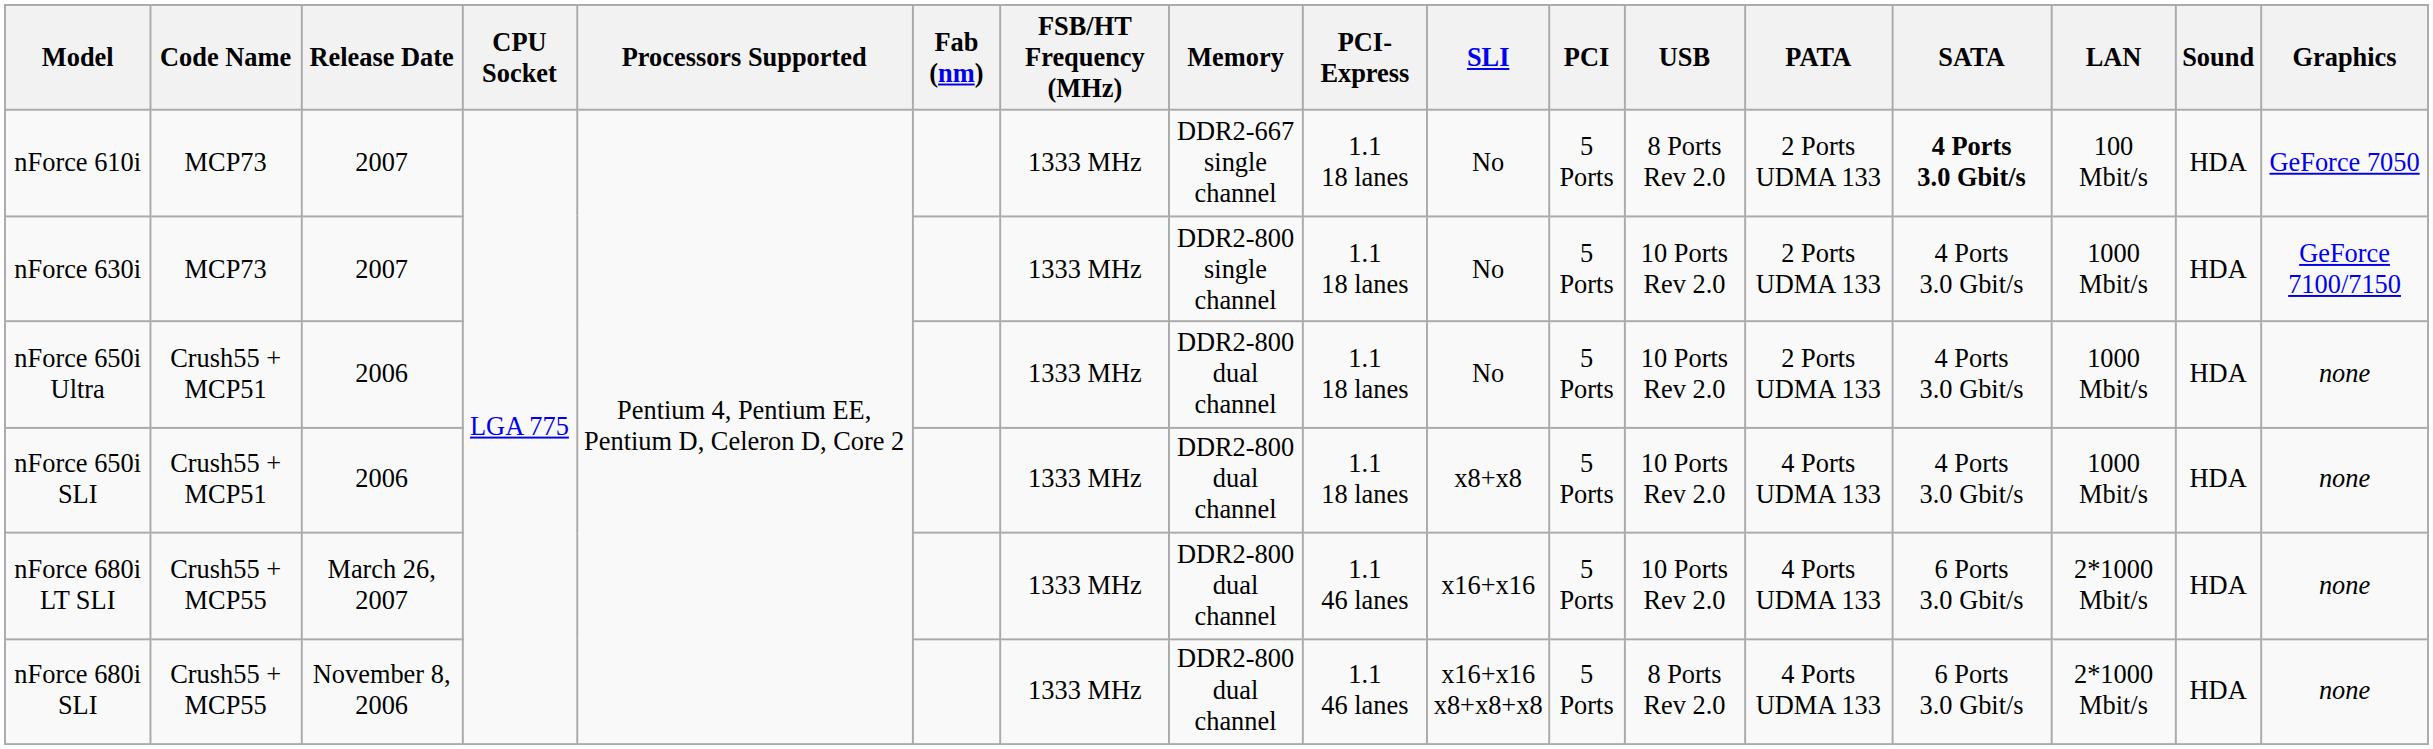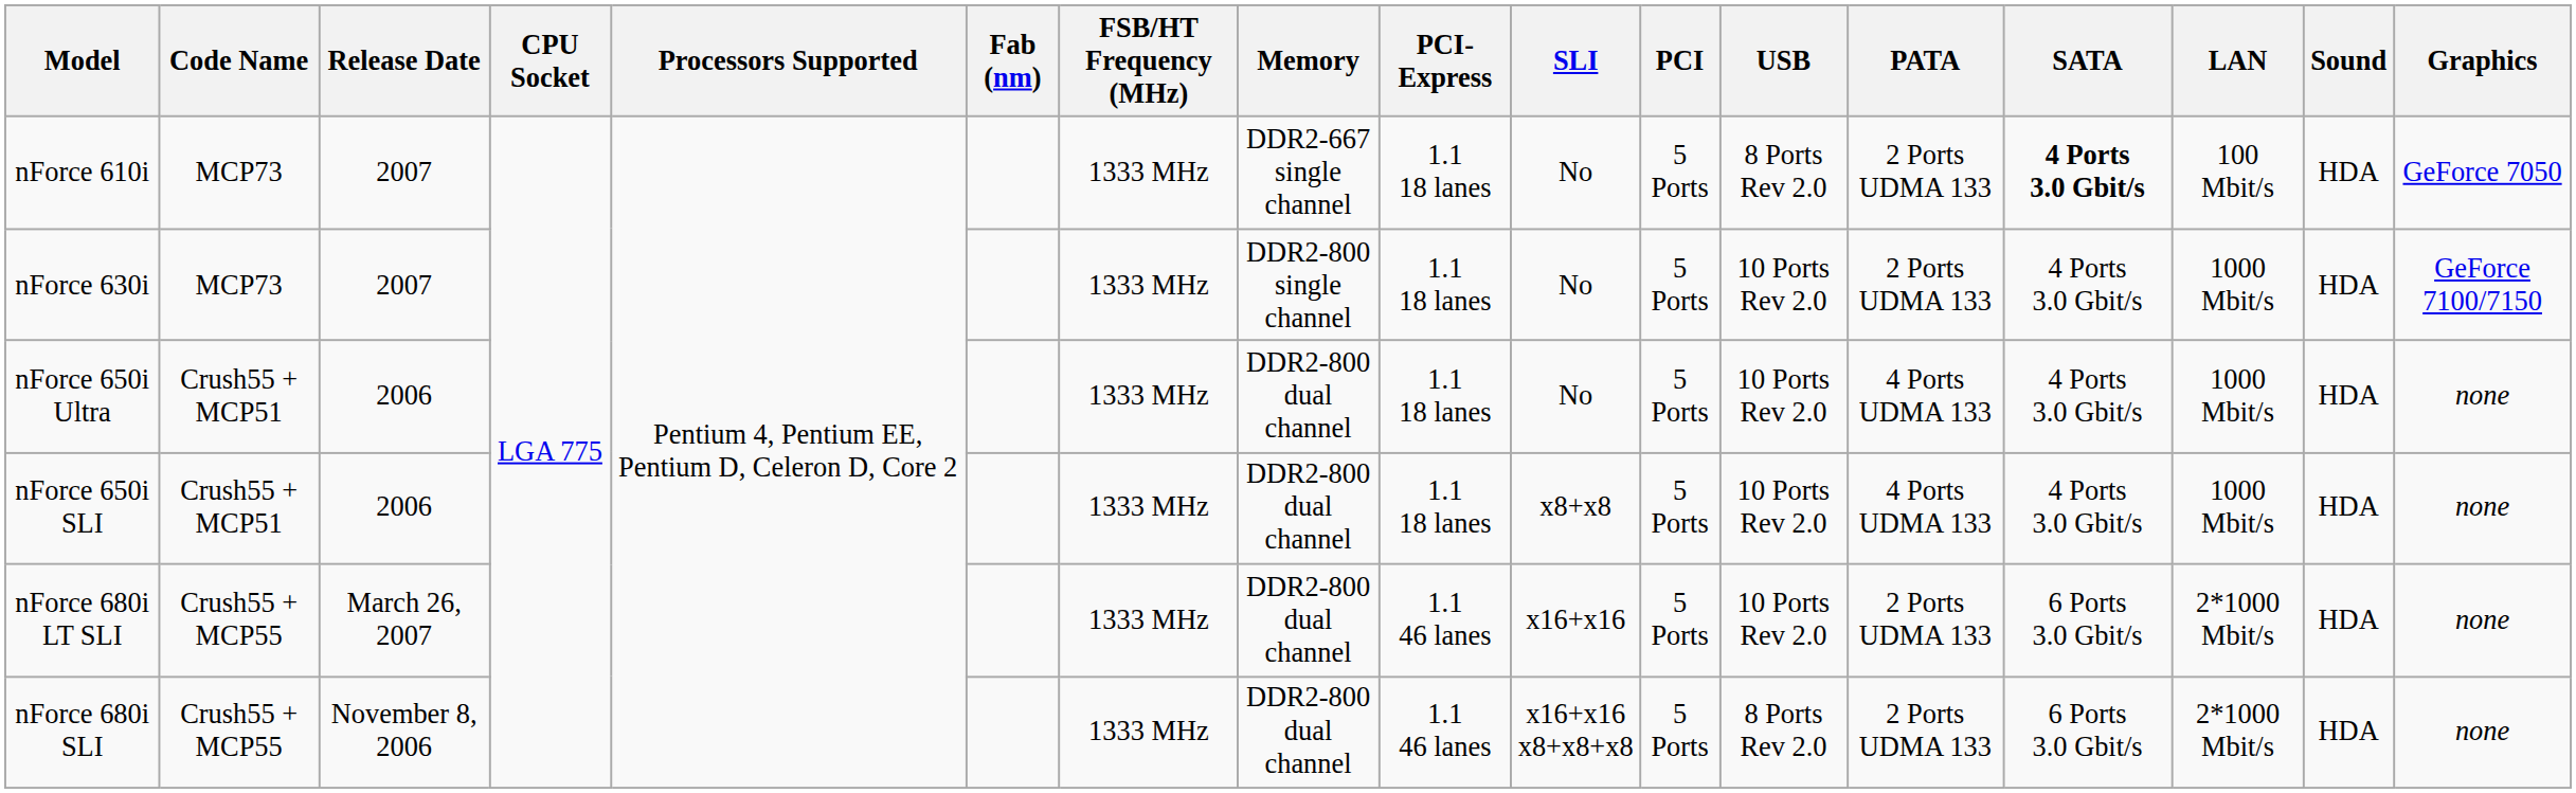 <table class="wikitable" style="font-size: 85%; text-align: center; width: auto;">
 <tr>
 <th>Model</th>
 <th>Code Name</th>
 <th>Release Date</th>
 <th>CPU Socket</th>
 <th>Processors Supported</th>
 <th>Fab (<a href='#'>nm</a>)</th>
 <th>FSB/HT<br>Frequency (MHz)</th>
 <th>Memory</th>
 <th>PCI-Express</th>
 <th><a href='#'>SLI</a></th>
 <th>PCI</th>
 <th>USB</th>
 <th>PATA</th>
 <th>SATA</th>
 <th>LAN</th>
 <th>Sound</th>
 <th>Graphics</th>
 </tr>
 <tr>
 <td>nForce 610i</td>
 <td>MCP73</td>
 <td>2007</td>
 <td rowspan=6><a href='#'>LGA 775</a></td>
 <td rowspan=6>Pentium 4, Pentium EE, Pentium D, Celeron D, Core 2</td>
 <td></td>
 <td>1333 MHz</td>
 <td>DDR2-667<br>single channel</td>
 <td>1.1<br>18 lanes</td>
 <td>No</td>
 <td>5 Ports</td>
 <td>8 Ports Rev 2.0</td>
 <td>2 Ports UDMA 133</td>
 <td><strong>4 Ports 3.0 Gbit/s</strong></td>
 <td>100 Mbit/s</td>
 <td>HDA</td>
 <td><a href='#'>GeForce 7050</a></td>
 </tr>
 <tr>
 <td>nForce 630i</td>
 <td>MCP73</td>
 <td>2007</td>
 <td></td>
 <td>1333 MHz</td>
 <td>DDR2-800<br>single channel</td>
 <td>1.1<br>18 lanes</td>
 <td>No</td>
 <td>5 Ports</td>
 <td>10 Ports Rev 2.0</td>
 <td>2 Ports UDMA 133</td>
 <td>4 Ports 3.0 Gbit/s</td>
 <td>1000 Mbit/s</td>
 <td>HDA</td>
 <td><a href='#'>GeForce 7100/7150</a></td>
 </tr>
 <tr>
 <td>nForce 650i Ultra</td>
 <td>Crush55 + MCP51</td>
 <td>2006</td>
 <td></td>
 <td>1333 MHz</td>
 <td>DDR2-800<br>dual channel</td>
 <td>1.1<br>18 lanes</td>
 <td>No</td>
 <td>5 Ports</td>
 <td>10 Ports Rev 2.0</td>
-<td>2 Ports UDMA 133</td>
+<td>4 Ports UDMA 133</td>
 <td>4 Ports 3.0 Gbit/s</td>
 <td>1000 Mbit/s</td>
 <td>HDA</td>
 <td><em>none</em></td>
 </tr>
 <tr>
 <td>nForce 650i SLI</td>
 <td>Crush55 + MCP51</td>
 <td>2006</td>
 <td></td>
 <td>1333 MHz</td>
 <td>DDR2-800<br>dual channel</td>
 <td>1.1<br>18 lanes</td>
 <td>x8+x8</td>
 <td>5 Ports</td>
 <td>10 Ports Rev 2.0</td>
 <td>4 Ports UDMA 133</td>
 <td>4 Ports 3.0 Gbit/s</td>
 <td>1000 Mbit/s</td>
 <td>HDA</td>
 <td><em>none</em></td>
 </tr>
 <tr>
 <td>nForce 680i LT SLI</td>
 <td>Crush55 + MCP55</td>
 <td>March 26, 2007</td>
 <td></td>
 <td>1333 MHz</td>
 <td>DDR2-800<br>dual channel</td>
 <td>1.1<br>46 lanes</td>
 <td>x16+x16</td>
 <td>5 Ports</td>
 <td>10 Ports Rev 2.0</td>
-<td>4 Ports UDMA 133</td>
+<td>2 Ports UDMA 133</td>
 <td>6 Ports 3.0 Gbit/s</td>
 <td>2*1000 Mbit/s</td>
 <td>HDA</td>
 <td><em>none</em></td>
 </tr>
 <tr>
 <td>nForce 680i SLI</td>
 <td>Crush55 + MCP55</td>
 <td>November 8, 2006</td>
 <td></td>
 <td>1333 MHz</td>
 <td>DDR2-800<br>dual channel</td>
 <td>1.1<br>46 lanes</td>
 <td>x16+x16<br>x8+x8+x8</td>
 <td>5 Ports</td>
 <td>8 Ports Rev 2.0</td>
-<td>4 Ports UDMA 133</td>
+<td>2 Ports UDMA 133</td>
 <td>6 Ports 3.0 Gbit/s</td>
 <td>2*1000 Mbit/s</td>
 <td>HDA</td>
 <td><em>none</em></td>
 </tr>
 </table>
